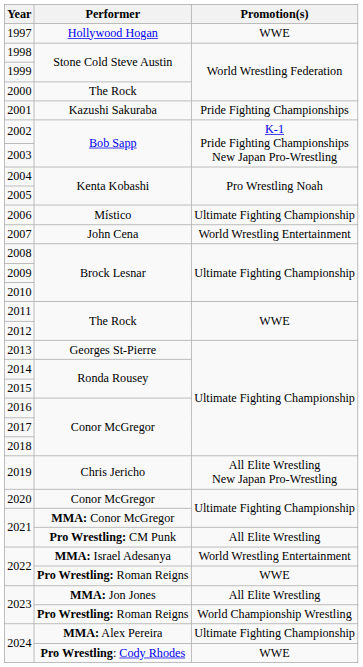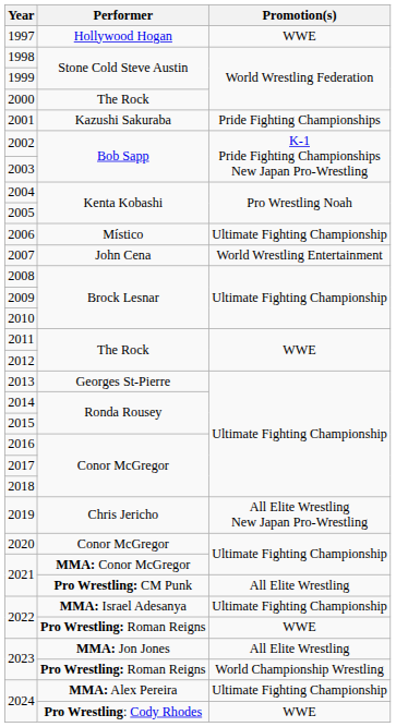 <table class="wikitable sortable" style="text-align: center">
 <tr>
 <th>Year</th>
 <th>Performer</th>
 <th>Promotion(s)</th>
 </tr>
 <tr>
 <td>1997</td>
 <td><a href='#'>Hollywood Hogan</a></td>
 <td>WWE</td>
 </tr>
 <tr>
 <td>1998</td>
 <td rowspan=2>Stone Cold Steve Austin</td>
 <td rowspan=3>World Wrestling Federation</td>
 </tr>
 <tr>
 <td>1999</td>
 </tr>
 <tr>
 <td>2000</td>
 <td>The Rock</td>
 </tr>
 <tr>
 <td>2001</td>
 <td>Kazushi Sakuraba</td>
 <td>Pride Fighting Championships</td>
 </tr>
 <tr>
 <td>2002</td>
 <td rowspan=2><a href='#'>Bob Sapp</a></td>
 <td rowspan=2><a href='#'>K-1</a><br>Pride Fighting Championships<br>New Japan Pro-Wrestling</td>
 </tr>
 <tr>
 <td>2003</td>
 </tr>
 <tr>
 <td>2004</td>
 <td rowspan=2>Kenta Kobashi</td>
 <td rowspan=2>Pro Wrestling Noah</td>
 </tr>
 <tr>
 <td>2005</td>
 </tr>
 <tr>
 <td>2006</td>
 <td>Místico</td>
 <td>Ultimate Fighting Championship</td>
 </tr>
 <tr>
 <td>2007</td>
 <td>John Cena</td>
 <td>World Wrestling Entertainment</td>
 </tr>
 <tr>
 <td>2008</td>
 <td rowspan=3>Brock Lesnar</td>
 <td rowspan=3>Ultimate Fighting Championship</td>
 </tr>
 <tr>
 <td>2009</td>
 </tr>
 <tr>
 <td>2010</td>
 </tr>
 <tr>
 <td>2011</td>
 <td rowspan=2>The Rock</td>
 <td rowspan=2>WWE</td>
 </tr>
 <tr>
 <td>2012</td>
 </tr>
 <tr>
 <td>2013</td>
 <td>Georges St-Pierre</td>
 <td rowspan=6>Ultimate Fighting Championship</td>
 </tr>
 <tr>
 <td>2014</td>
 <td rowspan=2>Ronda Rousey</td>
 </tr>
 <tr>
 <td>2015</td>
 </tr>
 <tr>
 <td>2016</td>
 <td rowspan=3>Conor McGregor</td>
 </tr>
 <tr>
 <td>2017</td>
 </tr>
 <tr>
 <td>2018</td>
 </tr>
 <tr>
 <td>2019</td>
 <td>Chris Jericho</td>
 <td>All Elite Wrestling<br>New Japan Pro-Wrestling</td>
 </tr>
 <tr>
 <td>2020</td>
 <td>Conor McGregor</td>
 <td rowspan=2>Ultimate Fighting Championship</td>
 </tr>
 <tr>
 <td rowspan=2>2021</td>
 <td><strong>MMA:</strong> Conor McGregor</td>
 </tr>
 <tr>
 <td><strong>Pro Wrestling:</strong> CM Punk</td>
 <td>All Elite Wrestling</td>
 </tr>
 <tr>
 <td rowspan=2>2022</td>
 <td><strong>MMA:</strong> Israel Adesanya</td>
-<td>World Wrestling Entertainment</td>
+<td>Ultimate Fighting Championship</td>
 </tr>
 <tr>
 <td><strong>Pro Wrestling:</strong> Roman Reigns</td>
 <td>WWE</td>
 </tr>
 <tr>
 <td rowspan="2">2023</td>
 <td><strong>MMA:</strong> Jon Jones</td>
 <td>All Elite Wrestling</td>
 </tr>
 <tr>
 <td><strong>Pro Wrestling:</strong> Roman Reigns</td>
 <td>World Championship Wrestling</td>
 </tr>
 <tr>
 <td rowspan="2">2024</td>
 <td><strong>MMA:</strong> Alex Pereira</td>
 <td>Ultimate Fighting Championship</td>
 </tr>
 <tr>
 <td><strong>Pro Wrestling</strong>: <a href='#'>Cody Rhodes</a></td>
 <td>WWE</td>
 </tr>
 </table>
